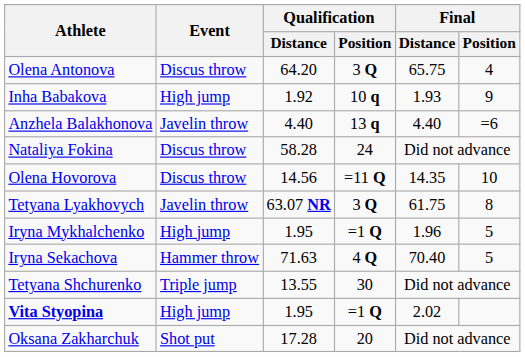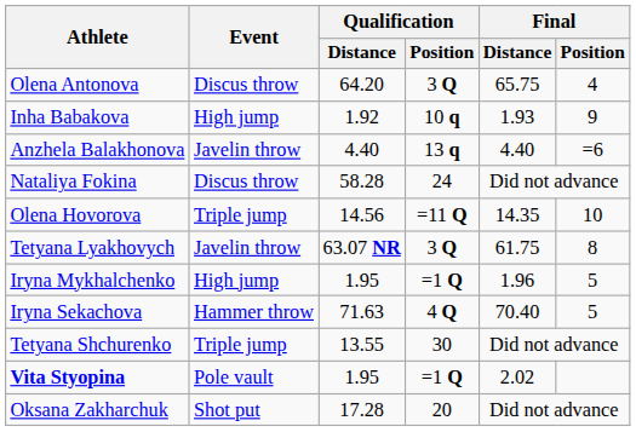 <table class=wikitable style="font-size:90%">
 <tr>
 <th rowspan="2">Athlete</th>
 <th rowspan="2">Event</th>
 <th colspan="2">Qualification</th>
 <th colspan="2">Final</th>
 </tr>
 <tr style="font-size:95%">
 <th>Distance</th>
 <th>Position</th>
 <th>Distance</th>
 <th>Position</th>
 </tr>
 <tr align=center>
 <td align=left><a href='#'>Olena Antonova</a></td>
 <td align=left><a href='#'>Discus throw</a></td>
 <td>64.20</td>
 <td>3 <strong>Q</strong></td>
 <td>65.75</td>
 <td>4</td>
 </tr>
 <tr align=center>
 <td align=left><a href='#'>Inha Babakova</a></td>
 <td align=left><a href='#'>High jump</a></td>
 <td>1.92</td>
 <td>10 <strong>q</strong></td>
 <td>1.93</td>
 <td>9</td>
 </tr>
 <tr align=center>
 <td align=left><a href='#'>Anzhela Balakhonova</a></td>
 <td align=left><a href='#'>Javelin throw</a></td>
 <td>4.40</td>
 <td>13 <strong>q</strong></td>
 <td>4.40</td>
 <td>=6</td>
 </tr>
 <tr align=center>
 <td align=left><a href='#'>Nataliya Fokina</a></td>
 <td align=left><a href='#'>Discus throw</a></td>
 <td>58.28</td>
 <td>24</td>
 <td colspan=2>Did not advance</td>
 </tr>
 <tr align=center>
 <td align=left><a href='#'>Olena Hovorova</a></td>
-<td align=left><a href='#'>Discus throw</a></td>
+<td align=left><a href='#'>Triple jump</a></td>
 <td>14.56</td>
 <td>=11 <strong>Q</strong></td>
 <td>14.35</td>
 <td>10</td>
 </tr>
 <tr align=center>
 <td align=left><a href='#'>Tetyana Lyakhovych</a></td>
 <td align=left><a href='#'>Javelin throw</a></td>
 <td>63.07 <strong><a href='#'>NR</a></strong></td>
 <td>3 <strong>Q</strong></td>
 <td>61.75</td>
 <td>8</td>
 </tr>
 <tr align=center>
 <td align=left><a href='#'>Iryna Mykhalchenko</a></td>
 <td align=left><a href='#'>High jump</a></td>
 <td>1.95</td>
 <td>=1 <strong>Q</strong></td>
 <td>1.96</td>
 <td>5</td>
 </tr>
 <tr align=center>
 <td align=left><a href='#'>Iryna Sekachova</a></td>
 <td align=left><a href='#'>Hammer throw</a></td>
 <td>71.63</td>
 <td>4 <strong>Q</strong></td>
 <td>70.40</td>
 <td>5</td>
 </tr>
 <tr align=center>
 <td align=left><a href='#'>Tetyana Shchurenko</a></td>
 <td align=left><a href='#'>Triple jump</a></td>
 <td>13.55</td>
 <td>30</td>
 <td colspan=2>Did not advance</td>
 </tr>
 <tr align=center>
 <td align=left><strong><a href='#'>Vita Styopina</a></strong></td>
-<td align=left><a href='#'>High jump</a></td>
+<td align=left><a href='#'>Pole vault</a></td>
 <td>1.95</td>
 <td>=1 <strong>Q</strong></td>
 <td>2.02</td>
 <td></td>
 </tr>
 <tr align=center>
 <td align=left><a href='#'>Oksana Zakharchuk</a></td>
 <td align=left rowspan=2><a href='#'>Shot put</a></td>
 <td>17.28</td>
 <td>20</td>
 <td colspan=2>Did not advance</td>
 </tr>
 </table>
